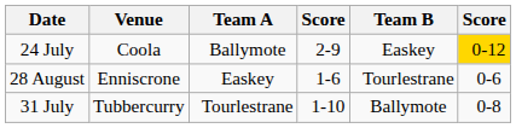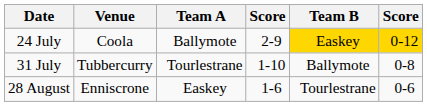 <table class="wikitable">
 <tr>
 <th>Date</th>
 <th>Venue</th>
 <th>Team A</th>
 <th>Score</th>
 <th>Team B</th>
 <th>Score</th>
 </tr>
 <tr align="center">
 <td>24 July</td>
 <td>Coola</td>
 <td>  Ballymote</td>
 <td>  2-9</td>
-<td>  Easkey</td>
+<td style="background: gold;">  Easkey</td>
 <td style="background: gold;">  0-12</td>
+</tr>
+<tr align="center">
+<td>31 July</td>
+<td>Tubbercurry</td>
+<td>  Tourlestrane</td>
+<td>  1-10</td>
+<td>  Ballymote</td>
+<td>  0-8</td>
 </tr>
 <tr align="center">
 <td>28 August</td>
 <td>Enniscrone</td>
 <td>  Easkey</td>
 <td>  1-6</td>
 <td>  Tourlestrane</td>
 <td>  0-6</td>
 </tr>
-<tr align="center">
-<td>31 July</td>
-<td>Tubbercurry</td>
-<td>  Tourlestrane</td>
-<td>  1-10</td>
-<td>  Ballymote</td>
-<td>  0-8</td>
-</tr>
 </table>
